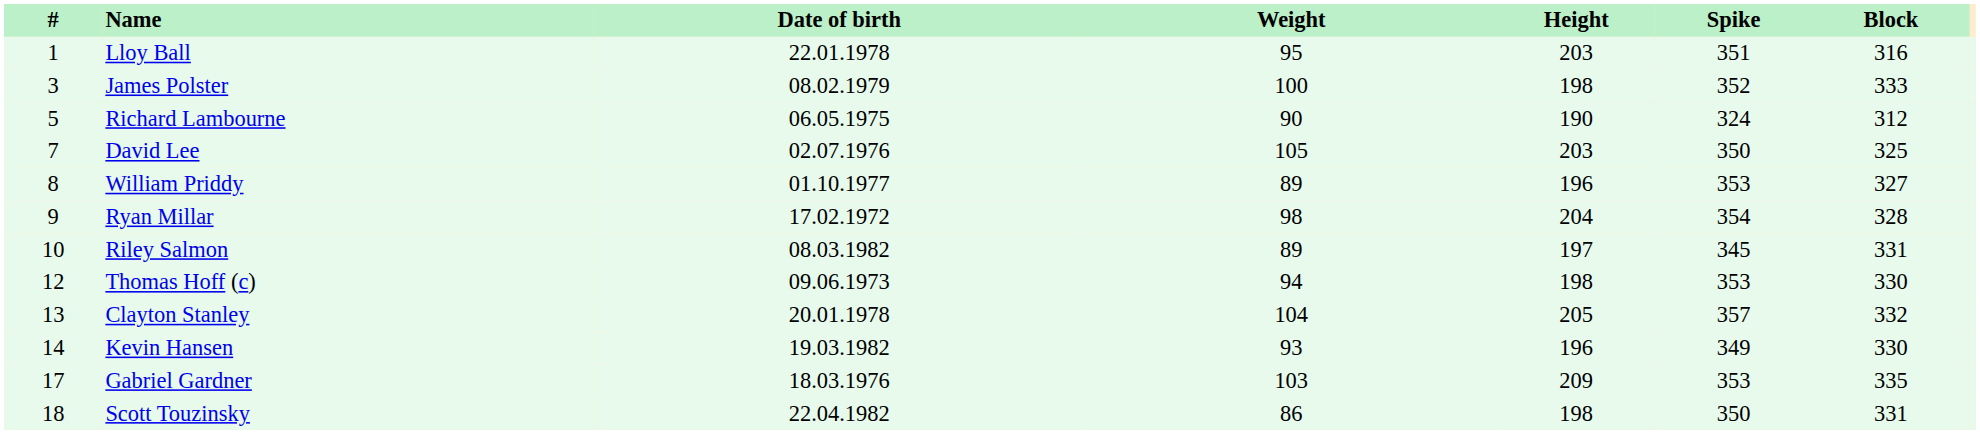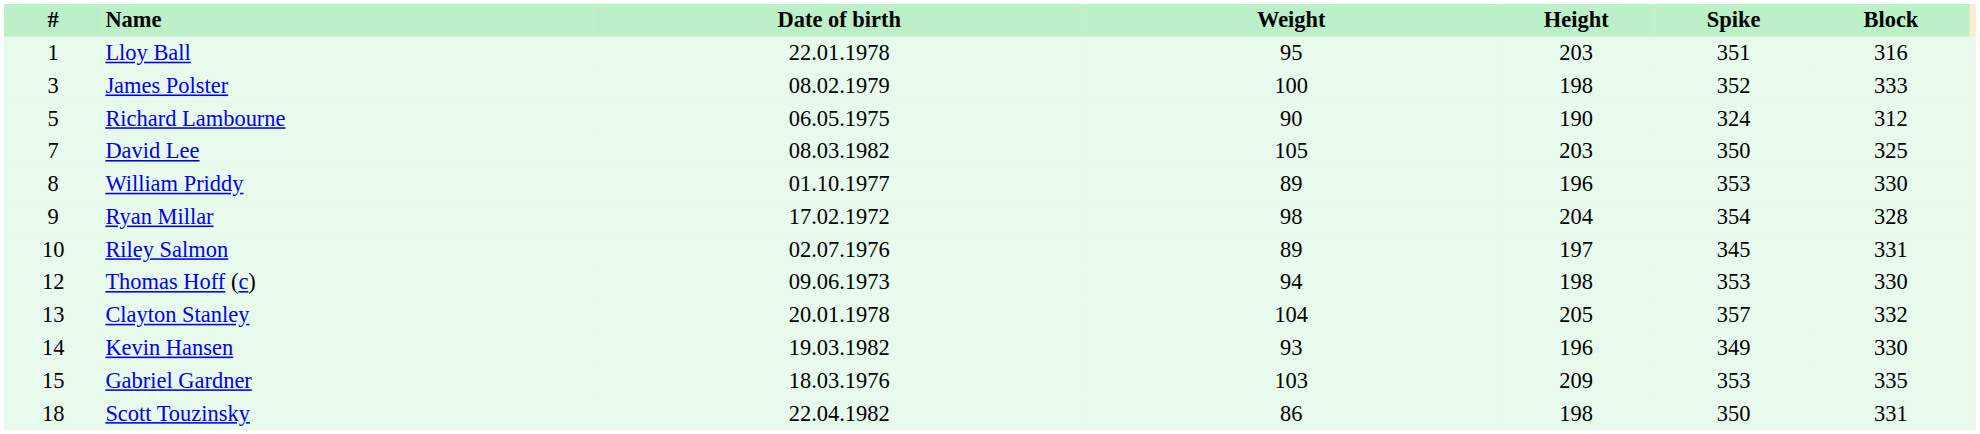 <table border=0 cellpadding=2 cellspacing=0  |- bgcolor=#FFECCE style="text-align:center; font-size:90%;" width=100%>
 <tr bgcolor=#BBF0C9>
 <th width=5%>#</th>
 <th width=25% align=left>Name</th>
 <th width=25%>Date of birth</th>
 <th width=21%>Weight</th>
 <th width=8%>Height</th>
 <th width=8%>Spike</th>
 <th width=8%>Block</th>
 </tr>
 <tr bgcolor=#E7FAEC>
 <td>1</td>
 <td align=left><a href='#'>Lloy Ball</a></td>
 <td>22.01.1978</td>
 <td>95</td>
 <td>203</td>
 <td>351</td>
 <td>316</td>
 <td></td>
 </tr>
 <tr bgcolor=#E7FAEC>
 <td>3</td>
 <td align=left><a href='#'>James Polster</a></td>
 <td>08.02.1979</td>
 <td>100</td>
 <td>198</td>
 <td>352</td>
 <td>333</td>
 <td></td>
 </tr>
 <tr bgcolor=#E7FAEC>
 <td>5</td>
 <td align=left><a href='#'>Richard Lambourne</a></td>
 <td>06.05.1975</td>
 <td>90</td>
 <td>190</td>
 <td>324</td>
 <td>312</td>
 <td></td>
 </tr>
 <tr bgcolor=#E7FAEC>
 <td>7</td>
 <td align=left><a href='#'>David Lee</a></td>
-<td>02.07.1976</td>
+<td>08.03.1982</td>
 <td>105</td>
 <td>203</td>
 <td>350</td>
 <td>325</td>
 <td></td>
 </tr>
 <tr bgcolor=#E7FAEC>
 <td>8</td>
 <td align=left><a href='#'>William Priddy</a></td>
 <td>01.10.1977</td>
 <td>89</td>
 <td>196</td>
 <td>353</td>
-<td>327</td>
+<td>330</td>
 <td></td>
 </tr>
 <tr bgcolor=#E7FAEC>
 <td>9</td>
 <td align=left><a href='#'>Ryan Millar</a></td>
 <td>17.02.1972</td>
 <td>98</td>
 <td>204</td>
 <td>354</td>
 <td>328</td>
 <td></td>
 </tr>
 <tr bgcolor=#E7FAEC>
 <td>10</td>
 <td align=left><a href='#'>Riley Salmon</a></td>
-<td>08.03.1982</td>
+<td>02.07.1976</td>
 <td>89</td>
 <td>197</td>
 <td>345</td>
 <td>331</td>
 <td></td>
 </tr>
 <tr bgcolor=#E7FAEC>
 <td>12</td>
 <td align=left><a href='#'>Thomas Hoff</a> (<a href='#'>c</a>)</td>
 <td>09.06.1973</td>
 <td>94</td>
 <td>198</td>
 <td>353</td>
 <td>330</td>
 <td></td>
 </tr>
 <tr bgcolor=#E7FAEC>
 <td>13</td>
 <td align=left><a href='#'>Clayton Stanley</a></td>
 <td>20.01.1978</td>
 <td>104</td>
 <td>205</td>
 <td>357</td>
 <td>332</td>
 <td></td>
 </tr>
 <tr bgcolor=#E7FAEC>
 <td>14</td>
 <td align=left><a href='#'>Kevin Hansen</a></td>
 <td>19.03.1982</td>
 <td>93</td>
 <td>196</td>
 <td>349</td>
 <td>330</td>
 <td></td>
 </tr>
 <tr bgcolor=#E7FAEC>
-<td>17</td>
+<td>15</td>
 <td align=left><a href='#'>Gabriel Gardner</a></td>
 <td>18.03.1976</td>
 <td>103</td>
 <td>209</td>
 <td>353</td>
 <td>335</td>
 <td></td>
 </tr>
 <tr bgcolor=#E7FAEC>
 <td>18</td>
 <td align=left><a href='#'>Scott Touzinsky</a></td>
 <td>22.04.1982</td>
 <td>86</td>
 <td>198</td>
 <td>350</td>
 <td>331</td>
 <td></td>
 </tr>
 </table>
